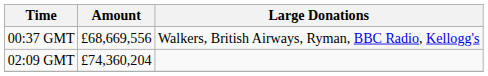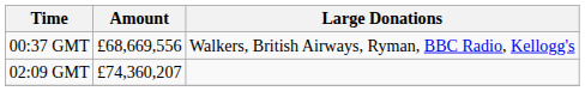 <table class="wikitable" border="1">
 <tr>
 <th>Time</th>
 <th>Amount</th>
 <th>Large Donations</th>
 </tr>
 <tr>
 <td>00:37 GMT</td>
 <td>£68,669,556</td>
 <td>Walkers, British Airways, Ryman, <a href='#'>BBC Radio</a>, <a href='#'>Kellogg's</a></td>
 </tr>
 <tr>
 <td>02:09 GMT</td>
-<td>£74,360,204</td>
+<td>£74,360,207</td>
 <td></td>
 </tr>
 <tr>
 </tr>
 </table>
